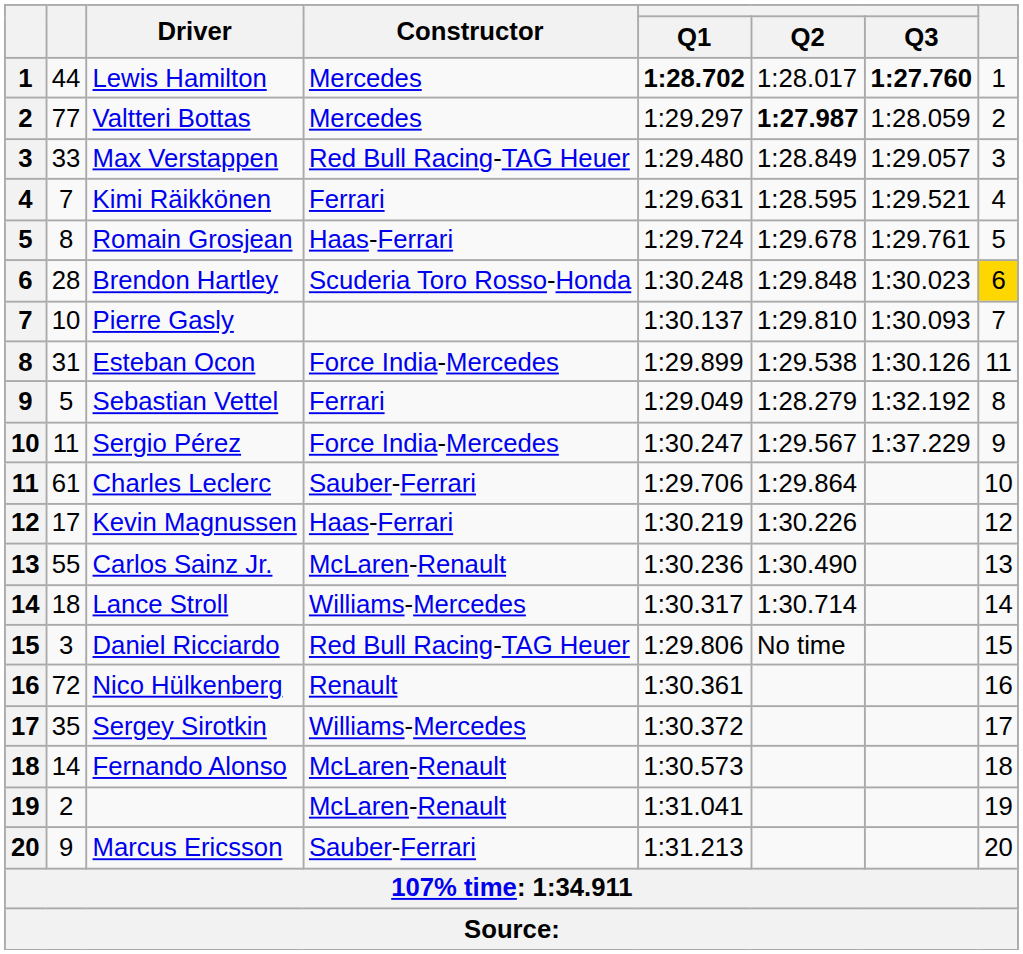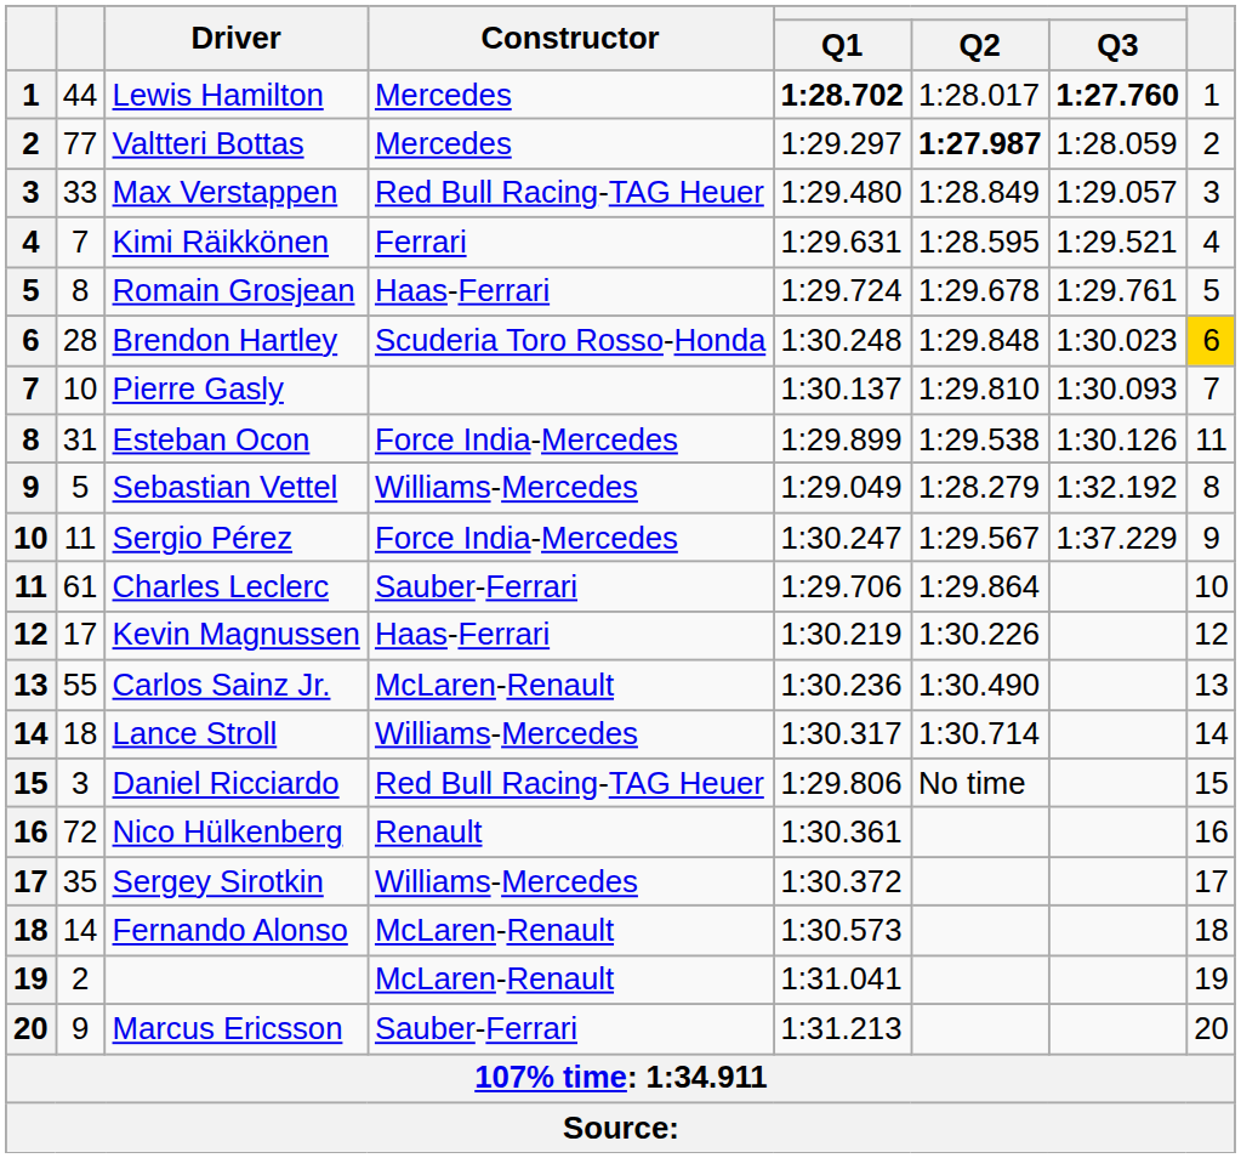 <table class="wikitable sortable" style="font-size:85%">
 <tr>
 <th rowspan=2></th>
 <th rowspan=2></th>
 <th rowspan=2>Driver</th>
 <th rowspan=2>Constructor</th>
 <th colspan=3></th>
 <th rowspan=2></th>
 </tr>
 <tr>
 <th>Q1</th>
 <th>Q2</th>
 <th>Q3</th>
 </tr>
 <tr>
 <th>1</th>
 <td align="center">44</td>
 <td data-sort-value="HAM"> <a href='#'>Lewis Hamilton</a></td>
 <td><a href='#'>Mercedes</a></td>
 <td><strong>1:28.702</strong></td>
 <td>1:28.017</td>
 <td><strong>1:27.760</strong></td>
 <td align="center">1</td>
 </tr>
 <tr>
 <th>2</th>
 <td align="center">77</td>
 <td data-sort-value="BOT"> <a href='#'>Valtteri Bottas</a></td>
 <td><a href='#'>Mercedes</a></td>
 <td>1:29.297</td>
 <td><strong>1:27.987</strong></td>
 <td>1:28.059</td>
 <td align="center">2</td>
 </tr>
 <tr>
 <th>3</th>
 <td align="center">33</td>
 <td data-sort-value="VER"> <a href='#'>Max Verstappen</a></td>
 <td><a href='#'>Red Bull Racing</a>-<a href='#'>TAG Heuer</a></td>
 <td>1:29.480</td>
 <td>1:28.849</td>
 <td>1:29.057</td>
 <td align="center">3</td>
 </tr>
 <tr>
 <th>4</th>
 <td align="center">7</td>
 <td data-sort-value="RAI"> <a href='#'>Kimi Räikkönen</a></td>
 <td><a href='#'>Ferrari</a></td>
 <td>1:29.631</td>
 <td>1:28.595</td>
 <td>1:29.521</td>
 <td align="center">4</td>
 </tr>
 <tr>
 <th>5</th>
 <td align="center">8</td>
 <td data-sort-value="GRO"> <a href='#'>Romain Grosjean</a></td>
 <td><a href='#'>Haas</a>-<a href='#'>Ferrari</a></td>
 <td>1:29.724</td>
 <td>1:29.678</td>
 <td>1:29.761</td>
 <td align="center">5</td>
 </tr>
 <tr>
 <th>6</th>
 <td align="center">28</td>
 <td data-sort-value="HAR"> <a href='#'>Brendon Hartley</a></td>
 <td><a href='#'>Scuderia Toro Rosso</a>-<a href='#'>Honda</a></td>
 <td>1:30.248</td>
 <td>1:29.848</td>
 <td>1:30.023</td>
 <td align="center" style="background: gold;">6</td>
 </tr>
 <tr>
 <th>7</th>
 <td align="center">10</td>
 <td data-sort-value="GAS"> <a href='#'>Pierre Gasly</a></td>
 <td></td>
 <td>1:30.137</td>
 <td>1:29.810</td>
 <td>1:30.093</td>
 <td align="center">7</td>
 </tr>
 <tr>
 <th>8</th>
 <td align="center">31</td>
 <td data-sort-value="OCO"> <a href='#'>Esteban Ocon</a></td>
 <td><a href='#'>Force India</a>-<a href='#'>Mercedes</a></td>
 <td>1:29.899</td>
 <td>1:29.538</td>
 <td>1:30.126</td>
 <td align="center">11</td>
 </tr>
 <tr>
 <th>9</th>
 <td align="center">5</td>
 <td data-sort-value="VET"> <a href='#'>Sebastian Vettel</a></td>
-<td><a href='#'>Ferrari</a></td>
+<td><a href='#'>Williams</a>-<a href='#'>Mercedes</a></td>
 <td>1:29.049</td>
 <td>1:28.279</td>
 <td>1:32.192</td>
 <td align="center">8</td>
 </tr>
 <tr>
 <th>10</th>
 <td align="center">11</td>
 <td data-sort-value="PER"> <a href='#'>Sergio Pérez</a></td>
 <td><a href='#'>Force India</a>-<a href='#'>Mercedes</a></td>
 <td>1:30.247</td>
 <td>1:29.567</td>
 <td>1:37.229</td>
 <td align="center">9</td>
 </tr>
 <tr>
 <th>11</th>
 <td align="center">61</td>
 <td data-sort-value="LEC"> <a href='#'>Charles Leclerc</a></td>
 <td><a href='#'>Sauber</a>-<a href='#'>Ferrari</a></td>
 <td>1:29.706</td>
 <td>1:29.864</td>
 <td></td>
 <td align="center">10</td>
 </tr>
 <tr>
 <th>12</th>
 <td align="center">17</td>
 <td data-sort-value="MAG"> <a href='#'>Kevin Magnussen</a></td>
 <td><a href='#'>Haas</a>-<a href='#'>Ferrari</a></td>
 <td>1:30.219</td>
 <td>1:30.226</td>
 <td></td>
 <td align="center">12</td>
 </tr>
 <tr>
 <th>13</th>
 <td align="center">55</td>
 <td data-sort-value="SAI"> <a href='#'>Carlos Sainz Jr.</a></td>
 <td><a href='#'>McLaren</a>-<a href='#'>Renault</a></td>
 <td>1:30.236</td>
 <td>1:30.490</td>
 <td></td>
 <td align="center">13</td>
 </tr>
 <tr>
 <th>14</th>
 <td align="center">18</td>
 <td data-sort-value="STR"> <a href='#'>Lance Stroll</a></td>
 <td><a href='#'>Williams</a>-<a href='#'>Mercedes</a></td>
 <td>1:30.317</td>
 <td>1:30.714</td>
 <td></td>
 <td align="center">14</td>
 </tr>
 <tr>
 <th>15</th>
 <td align="center">3</td>
 <td data-sort-value="RIC"> <a href='#'>Daniel Ricciardo</a></td>
 <td><a href='#'>Red Bull Racing</a>-<a href='#'>TAG Heuer</a></td>
 <td>1:29.806</td>
 <td>No time</td>
 <td></td>
 <td align="center">15</td>
 </tr>
 <tr>
 <th>16</th>
 <td align="center">72</td>
 <td data-sort-value="HUL"> <a href='#'>Nico Hülkenberg</a></td>
 <td><a href='#'>Renault</a></td>
 <td>1:30.361</td>
 <td></td>
 <td></td>
 <td align="center">16</td>
 </tr>
 <tr>
 <th>17</th>
 <td align="center">35</td>
 <td data-sort-value="SIR"> <a href='#'>Sergey Sirotkin</a></td>
 <td><a href='#'>Williams</a>-<a href='#'>Mercedes</a></td>
 <td>1:30.372</td>
 <td></td>
 <td></td>
 <td align="center">17</td>
 </tr>
 <tr>
 <th>18</th>
 <td align="center">14</td>
 <td data-sort-value="ALO"> <a href='#'>Fernando Alonso</a></td>
 <td><a href='#'>McLaren</a>-<a href='#'>Renault</a></td>
 <td>1:30.573</td>
 <td></td>
 <td></td>
 <td align="center">18</td>
 </tr>
 <tr>
 <th>19</th>
 <td align="center">2</td>
 <td data-sort-value="VAN"></td>
 <td><a href='#'>McLaren</a>-<a href='#'>Renault</a></td>
 <td>1:31.041</td>
 <td></td>
 <td></td>
 <td align="center">19</td>
 </tr>
 <tr>
 <th>20</th>
 <td align="center">9</td>
 <td data-sort-value="ERI"> <a href='#'>Marcus Ericsson</a></td>
 <td><a href='#'>Sauber</a>-<a href='#'>Ferrari</a></td>
 <td>1:31.213</td>
 <td></td>
 <td></td>
 <td align="center">20</td>
 </tr>
 <tr>
 <th colspan="8"><a href='#'>107% time</a>: 1:34.911</th>
 </tr>
 <tr>
 <th colspan="8">Source:</th>
 </tr>
 </table>
